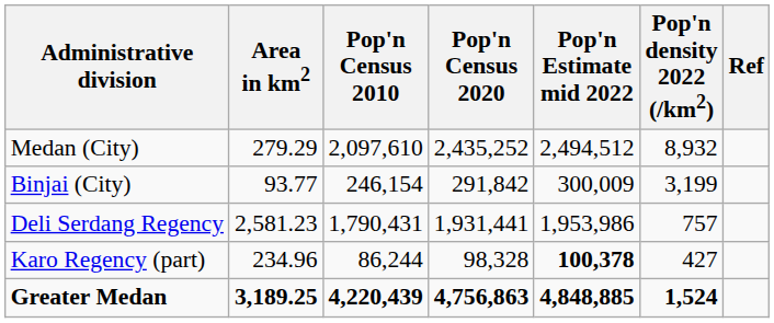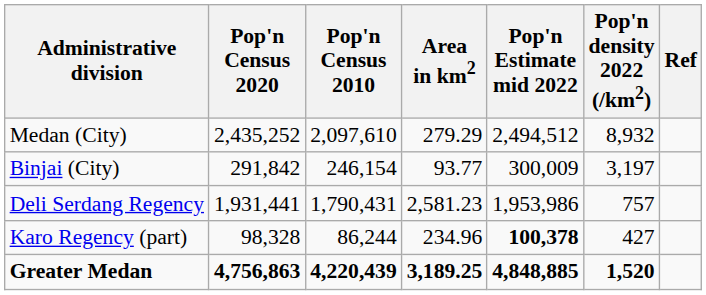 <table class="wikitable" style="text-align:right;">
 <tr>
 <th>Administrative<br>division</th>
+<th>Pop'n<br>Census<br>2020</th>
+<th>Pop'n<br>Census<br>2010</th>
 <th>Area <br>in km<sup>2</sup></th>
-<th>Pop'n<br>Census<br>2010</th>
-<th>Pop'n<br>Census<br>2020</th>
 <th>Pop'n<br>Estimate<br>mid 2022</th>
 <th>Pop'n<br>density<br>2022<br>(/km<sup>2</sup>)</th>
 <th>Ref</th>
 </tr>
 <tr>
 <td style="text-align:left;">Medan (City)</td>
+<td>2,435,252</td>
+<td>2,097,610</td>
 <td>279.29</td>
-<td>2,097,610</td>
-<td>2,435,252</td>
 <td>2,494,512</td>
 <td>8,932</td>
 <td></td>
 </tr>
 <tr>
 <td style="text-align:left;"><a href='#'>Binjai</a> (City)</td>
+<td>291,842</td>
+<td>246,154</td>
 <td>93.77</td>
-<td>246,154</td>
-<td>291,842</td>
 <td>300,009</td>
-<td>3,199</td>
+<td>3,197</td>
 <td></td>
 </tr>
 <tr>
 <td style="text-align:left;"><a href='#'>Deli Serdang Regency</a></td>
+<td>1,931,441</td>
+<td>1,790,431</td>
 <td>2,581.23</td>
-<td>1,790,431</td>
-<td>1,931,441</td>
 <td>1,953,986</td>
 <td>757</td>
 <td></td>
 </tr>
 <tr>
 <td style="text-align:left;"><a href='#'>Karo Regency</a> (part)</td>
+<td>98,328</td>
+<td>86,244</td>
 <td>234.96</td>
-<td>86,244</td>
-<td>98,328</td>
 <td><strong>100,378</strong></td>
 <td>427</td>
 <td></td>
 </tr>
 <tr>
 <td style="text-align:left;"><strong>Greater Medan</strong></td>
+<td><strong>4,756,863</strong></td>
+<td><strong>4,220,439</strong></td>
 <td><strong>3,189.25</strong></td>
-<td><strong>4,220,439</strong></td>
-<td><strong>4,756,863</strong></td>
 <td><strong>4,848,885</strong></td>
-<td><strong>1,524</strong></td>
+<td><strong>1,520</strong></td>
 <td></td>
 </tr>
 </table>
